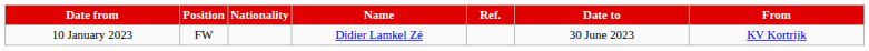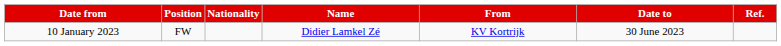 <table class="wikitable" style="text-align:center; font-size:90%; ">
 <tr>
 <th style="background:#E00000; color:white; width:200px;">Date from</th>
 <th style="background:#E00000; color:white; width:50px;">Position</th>
 <th style="background:#E00000; color:white; width:50px;">Nationality</th>
 <th style="background:#E00000; color:white; width:200px;">Name</th>
+<th style="background:#E00000; color:white; width:200px;">From</th>
+<th style="background:#E00000; color:white; width:200px;">Date to</th>
 <th style="background:#E00000; color:white; width:50px;">Ref.</th>
-<th style="background:#E00000; color:white; width:200px;">Date to</th>
-<th style="background:#E00000; color:white; width:200px;">From</th>
 </tr>
 <tr>
 <td>10 January 2023</td>
 <td>FW</td>
 <td></td>
 <td><a href='#'>Didier Lamkel Zé</a></td>
+<td><a href='#'>KV Kortrijk</a></td>
+<td>30 June 2023</td>
 <td></td>
-<td>30 June 2023</td>
-<td><a href='#'>KV Kortrijk</a></td>
 </tr>
 </table>
